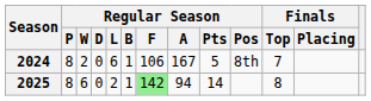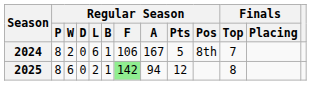 <table class="wikitable" style="text-align: center">
 <tr>
 <th rowspan="2" scope="col">Season</th>
 <th colspan="9" scope="col">Regular Season</th>
 <th colspan="2" scope="col">Finals</th>
 <th rowspan="2" scope="col"></th>
 </tr>
 <tr>
 <th scope="col">P</th>
 <th scope="col">W</th>
 <th scope="col">D</th>
 <th scope="col">L</th>
 <th scope="col">B</th>
 <th scope="col">F</th>
 <th scope="col">A</th>
 <th scope="col">Pts</th>
 <th scope="col">Pos</th>
 <th scope="col">Top</th>
 <th scope="col">Placing</th>
 </tr>
 <tr>
 <th scope="row">2024</th>
 <td>8</td>
 <td>2</td>
 <td>0</td>
 <td>6</td>
 <td>1</td>
 <td>106</td>
 <td>167</td>
 <td>5</td>
 <td>8th</td>
 <td>7</td>
 <td></td>
 <td></td>
 </tr>
 <tr>
 <th scope="row">2025</th>
 <td>8</td>
 <td>6</td>
 <td>0</td>
 <td>2</td>
 <td>1</td>
 <td style="background: lightgreen;">142</td>
 <td>94</td>
-<td>14</td>
+<td>12</td>
 <td></td>
 <td>8</td>
 <td></td>
 <td></td>
 </tr>
 </table>
